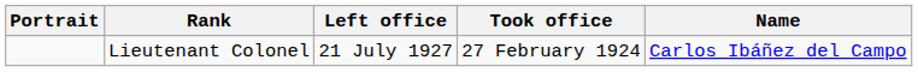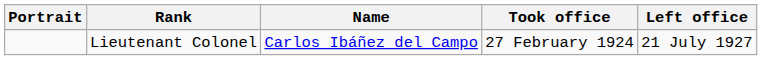 <table class="wikitable" style="text-align:center; border-collapse:collapse;">
 <tr>
 <th>Portrait</th>
 <th>Rank</th>
+<th>Name</th>
+<th>Took office</th>
 <th>Left office</th>
-<th>Took office</th>
-<th>Name</th>
 </tr>
 <tr>
 <td></td>
 <td>Lieutenant Colonel</td>
+<td><a href='#'>Carlos Ibáñez del Campo</a></td>
+<td>27 February 1924</td>
 <td>21 July 1927</td>
-<td>27 February 1924</td>
-<td><a href='#'>Carlos Ibáñez del Campo</a></td>
 </tr>
 </table>
